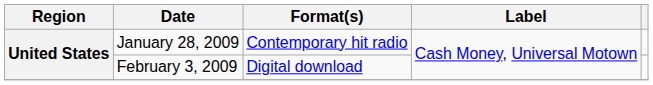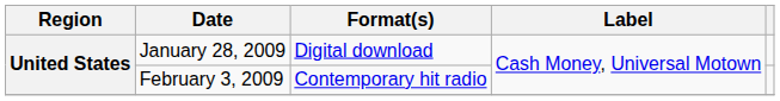 <table class="wikitable plainrowheaders">
 <tr>
 <th scope="col">Region</th>
 <th scope="col">Date</th>
 <th scope="col">Format(s)</th>
 <th scope="col">Label</th>
 <th scope="col"></th>
 </tr>
 <tr>
 <th scope="row" rowspan="2">United States</th>
 <td>January 28, 2009</td>
-<td><a href='#'>Contemporary hit radio</a></td>
+<td><a href='#'>Digital download</a></td>
 <td rowspan="2"><a href='#'>Cash Money</a>, <a href='#'>Universal Motown</a></td>
 <td></td>
 </tr>
 <tr>
 <td>February 3, 2009</td>
-<td><a href='#'>Digital download</a></td>
+<td><a href='#'>Contemporary hit radio</a></td>
 <td></td>
 </tr>
 <tr>
 </tr>
 </table>
